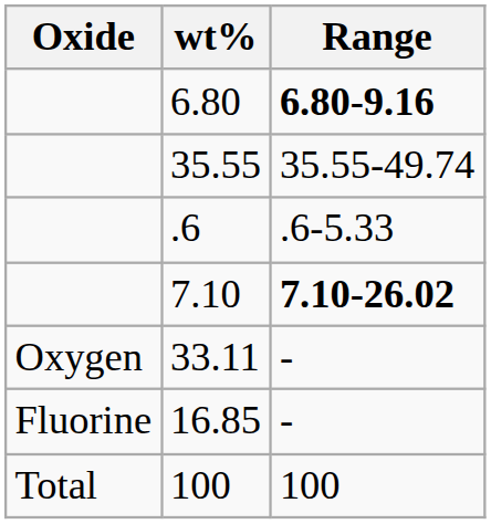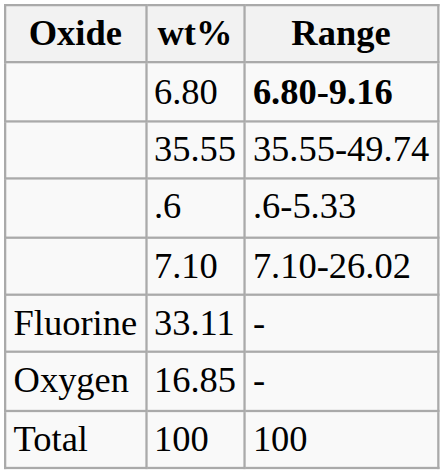 <table class="wikitable">
 <tr>
 <th>Oxide</th>
 <th>wt%</th>
 <th>Range</th>
 </tr>
 <tr>
 <td></td>
 <td>6.80</td>
 <td><strong>6.80-9.16</strong></td>
 </tr>
 <tr>
 <td></td>
 <td>35.55</td>
 <td>35.55-49.74</td>
 </tr>
 <tr>
 <td></td>
 <td>.6</td>
 <td>.6-5.33</td>
 </tr>
 <tr>
 <td></td>
 <td>7.10</td>
-<td><strong>7.10-26.02</strong></td>
+<td>7.10-26.02</td>
 </tr>
 <tr>
-<td>Oxygen</td>
+<td>Fluorine</td>
 <td>33.11</td>
 <td>-</td>
 </tr>
 <tr>
-<td>Fluorine</td>
+<td>Oxygen</td>
 <td>16.85</td>
 <td>-</td>
 </tr>
 <tr>
 <td>Total</td>
 <td>100</td>
 <td>100</td>
 </tr>
 </table>
